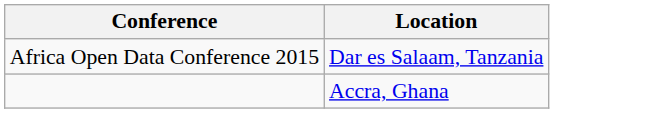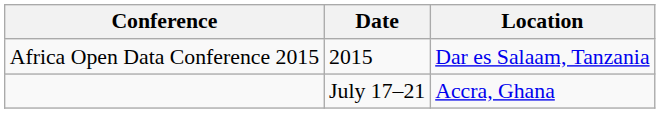 <table class="wikitable">
 <tr>
 <th>Conference</th>
+<th>Date</th>
 <th>Location</th>
 </tr>
 <tr>
 <td>Africa Open Data Conference 2015</td>
+<td>2015</td>
 <td><a href='#'>Dar es Salaam, Tanzania</a></td>
 </tr>
 <tr>
 <td></td>
+<td>July 17–21</td>
 <td><a href='#'>Accra, Ghana</a></td>
 </tr>
 </table>
